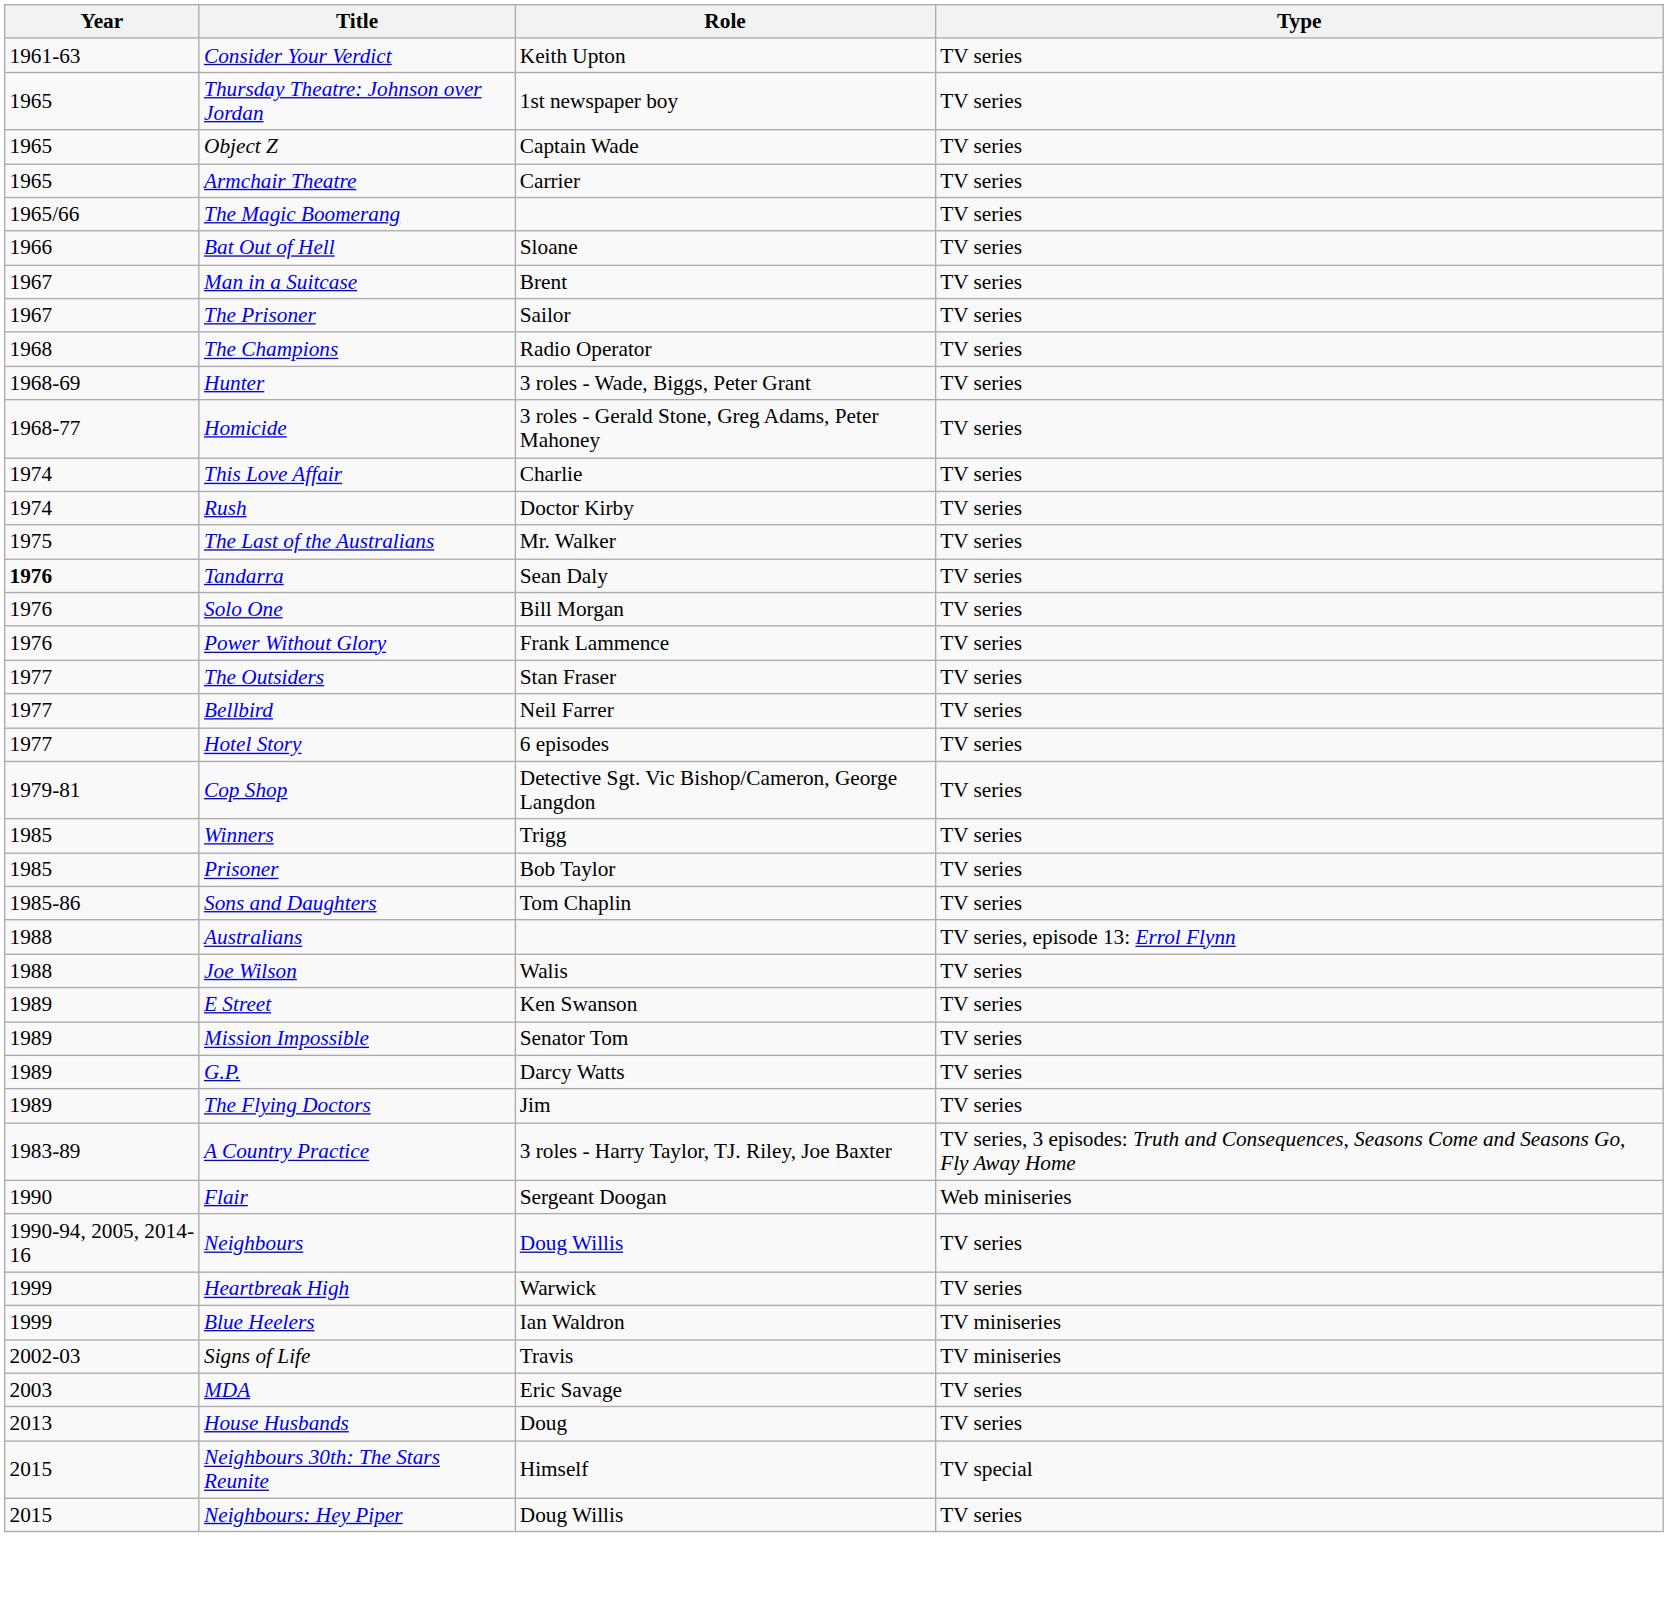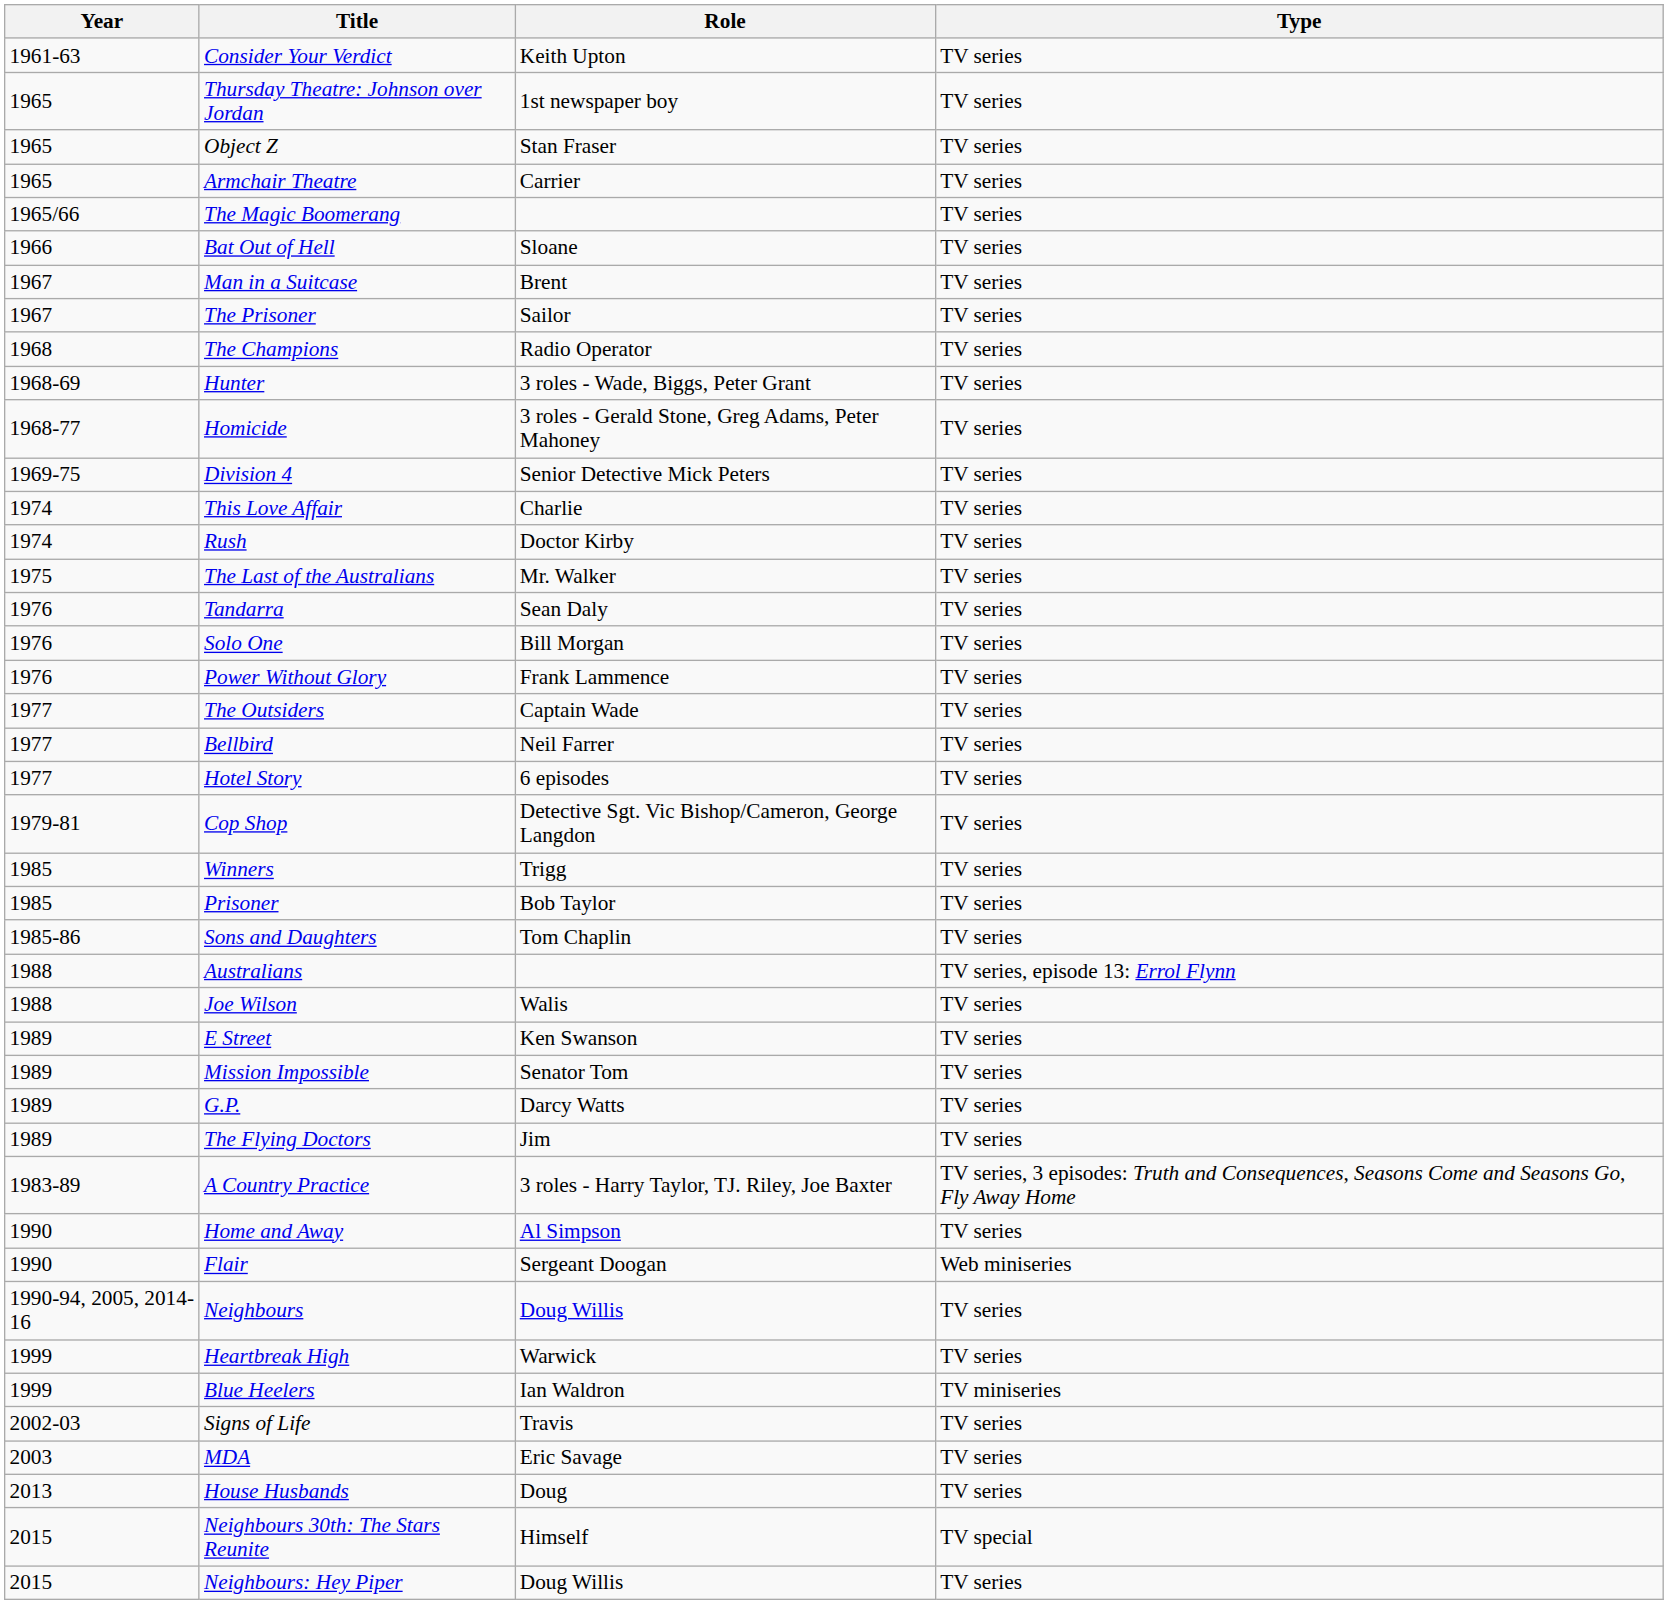 <table class="wikitable">
 <tr>
 <th>Year</th>
 <th>Title</th>
 <th>Role</th>
 <th>Type</th>
 </tr>
 <tr>
 <td>1961-63</td>
 <td><em><a href='#'>Consider Your Verdict</a></em></td>
 <td>Keith Upton</td>
 <td>TV series</td>
 </tr>
 <tr>
 <td>1965</td>
 <td><em><a href='#'>Thursday Theatre: Johnson over Jordan</a></em></td>
 <td>1st newspaper boy</td>
 <td>TV series</td>
 </tr>
 <tr>
 <td>1965</td>
 <td><em>Object Z </em></td>
-<td>Captain Wade</td>
+<td>Stan Fraser</td>
 <td>TV series</td>
 </tr>
 <tr>
 <td>1965</td>
 <td><em><a href='#'>Armchair Theatre</a></em></td>
 <td>Carrier</td>
 <td>TV series</td>
 </tr>
 <tr>
 <td>1965/66</td>
 <td><em><a href='#'>The Magic Boomerang</a></em></td>
 <td></td>
 <td>TV series</td>
 </tr>
 <tr>
 <td>1966</td>
 <td><em><a href='#'>Bat Out of Hell</a></em></td>
 <td>Sloane</td>
 <td>TV series</td>
 </tr>
 <tr>
 <td>1967</td>
 <td><em><a href='#'>Man in a Suitcase</a></em></td>
 <td>Brent</td>
 <td>TV series</td>
 </tr>
 <tr>
 <td>1967</td>
 <td><em><a href='#'>The Prisoner</a></em></td>
 <td>Sailor</td>
 <td>TV series</td>
 </tr>
 <tr>
 <td>1968</td>
 <td><em><a href='#'>The Champions</a></em></td>
 <td>Radio Operator</td>
 <td>TV series</td>
 </tr>
 <tr>
 <td>1968-69</td>
 <td><em><a href='#'>Hunter</a></em></td>
 <td>3 roles - Wade, Biggs, Peter Grant</td>
 <td>TV series</td>
 </tr>
 <tr>
 <td>1968-77</td>
 <td><em><a href='#'>Homicide</a></em></td>
 <td>3 roles - Gerald Stone, Greg Adams, Peter Mahoney</td>
 <td>TV series</td>
 </tr>
 <tr>
+<td>1969-75</td>
+<td><em><a href='#'>Division 4</a></em></td>
+<td>Senior Detective Mick Peters</td>
+<td>TV series</td>
+</tr>
+<tr>
 <td>1974</td>
 <td><em><a href='#'>This Love Affair</a></em></td>
 <td>Charlie</td>
 <td>TV series</td>
 </tr>
 <tr>
 <td>1974</td>
 <td><em><a href='#'>Rush</a></em></td>
 <td>Doctor Kirby</td>
 <td>TV series</td>
 </tr>
 <tr>
 <td>1975</td>
 <td><em><a href='#'>The Last of the Australians</a></em></td>
 <td>Mr. Walker</td>
 <td>TV series</td>
 </tr>
 <tr>
-<td><strong>1976</strong></td>
+<td>1976</td>
 <td><em><a href='#'>Tandarra</a></em></td>
 <td>Sean Daly</td>
 <td>TV series</td>
 </tr>
 <tr>
 <td>1976</td>
 <td><em><a href='#'>Solo One</a></em></td>
 <td>Bill Morgan</td>
 <td>TV series</td>
 </tr>
 <tr>
 <td>1976</td>
 <td><em><a href='#'>Power Without Glory</a></em></td>
 <td>Frank Lammence</td>
 <td>TV series</td>
 </tr>
 <tr>
 <td>1977</td>
 <td><em><a href='#'>The Outsiders</a></em></td>
-<td>Stan Fraser</td>
+<td>Captain Wade</td>
 <td>TV series</td>
 </tr>
 <tr>
 <td>1977</td>
 <td><em><a href='#'>Bellbird</a></em></td>
 <td>Neil Farrer</td>
 <td>TV series</td>
 </tr>
 <tr>
 <td>1977</td>
 <td><em><a href='#'>Hotel Story</a></em></td>
 <td>6 episodes</td>
 <td>TV series</td>
 </tr>
 <tr>
 <td>1979-81</td>
 <td><em><a href='#'>Cop Shop</a></em></td>
 <td>Detective Sgt. Vic Bishop/Cameron, George Langdon</td>
 <td>TV series</td>
 </tr>
 <tr>
 <td>1985</td>
 <td><em><a href='#'>Winners</a></em></td>
 <td>Trigg</td>
 <td>TV series</td>
 </tr>
 <tr>
 <td>1985</td>
 <td><em><a href='#'>Prisoner</a></em></td>
 <td>Bob Taylor</td>
 <td>TV series</td>
 </tr>
 <tr>
 <td>1985-86</td>
 <td><em><a href='#'>Sons and Daughters</a></em></td>
 <td>Tom Chaplin</td>
 <td>TV series</td>
 </tr>
 <tr>
 <td>1988</td>
 <td><em><a href='#'>Australians</a></em></td>
 <td></td>
 <td>TV series, episode 13: <em><a href='#'>Errol Flynn</a></em></td>
 </tr>
 <tr>
 <td>1988</td>
 <td><em><a href='#'>Joe Wilson</a></em></td>
 <td>Walis</td>
 <td>TV series</td>
 </tr>
 <tr>
 <td>1989</td>
 <td><em><a href='#'>E Street</a></em></td>
 <td>Ken Swanson</td>
 <td>TV series</td>
 </tr>
 <tr>
 <td>1989</td>
 <td><em><a href='#'>Mission Impossible</a></em></td>
 <td>Senator Tom</td>
 <td>TV series</td>
 </tr>
 <tr>
 <td>1989</td>
 <td><em><a href='#'>G.P.</a></em></td>
 <td>Darcy Watts</td>
 <td>TV series</td>
 </tr>
 <tr>
 <td>1989</td>
 <td><em><a href='#'>The Flying Doctors</a></em></td>
 <td>Jim</td>
 <td>TV series</td>
 </tr>
 <tr>
 <td>1983-89</td>
 <td><em><a href='#'>A Country Practice</a></em></td>
 <td>3 roles - Harry Taylor, TJ. Riley, Joe Baxter</td>
 <td>TV series, 3 episodes: <em>Truth and Consequences</em>, <em>Seasons Come and Seasons Go</em>, <em>Fly Away Home</em></td>
 </tr>
 <tr>
 <td>1990</td>
+<td><em><a href='#'>Home and Away</a></em></td>
+<td><a href='#'>Al Simpson</a></td>
+<td>TV series</td>
+</tr>
+<tr>
+<td>1990</td>
 <td><em><a href='#'>Flair</a></em></td>
 <td>Sergeant Doogan</td>
 <td>Web miniseries</td>
 </tr>
 <tr>
 <td>1990-94, 2005, 2014-16</td>
 <td><em><a href='#'>Neighbours</a></em></td>
 <td><a href='#'>Doug Willis</a></td>
 <td>TV series</td>
 </tr>
 <tr>
 <td>1999</td>
 <td><em><a href='#'>Heartbreak High</a></em></td>
 <td>Warwick</td>
 <td>TV series</td>
 </tr>
 <tr>
 <td>1999</td>
 <td><em><a href='#'>Blue Heelers</a></em></td>
 <td>Ian Waldron</td>
 <td>TV miniseries</td>
 </tr>
 <tr>
 <td>2002-03</td>
 <td><em>Signs of Life</em></td>
 <td>Travis</td>
-<td>TV miniseries</td>
+<td>TV series</td>
 </tr>
 <tr>
 <td>2003</td>
 <td><em><a href='#'>MDA</a></em></td>
 <td>Eric Savage</td>
 <td>TV series</td>
 </tr>
 <tr>
 <td>2013</td>
 <td><em><a href='#'>House Husbands</a></em></td>
 <td>Doug</td>
 <td>TV series</td>
 </tr>
 <tr>
 <td>2015</td>
 <td><em><a href='#'>Neighbours 30th: The Stars Reunite</a></em></td>
 <td>Himself</td>
 <td>TV special</td>
 </tr>
 <tr>
 <td>2015</td>
 <td><em><a href='#'>Neighbours: Hey Piper</a></em></td>
 <td>Doug Willis</td>
 <td>TV series</td>
 </tr>
 </table>
